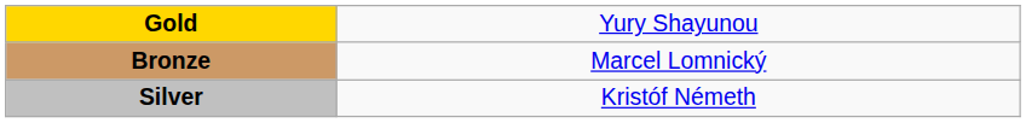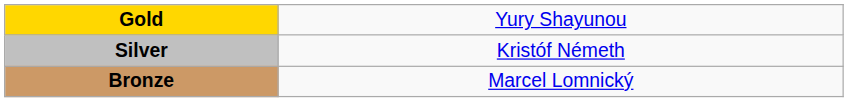 <table class="wikitable" style="text-align:center; " width="35%">
 <tr>
 <td bgcolor="gold"><strong>Gold</strong></td>
 <td><a href='#'>Yury Shayunou</a><br>  <small><em></em></small></td>
 </tr>
 <tr>
+<td bgcolor="silver"><strong>Silver</strong></td>
+<td><a href='#'>Kristóf Németh</a><br>  <small><em></em></small></td>
+</tr>
+<tr>
 <td bgcolor="CC9966"><strong>Bronze</strong></td>
 <td><a href='#'>Marcel Lomnický</a><br>  <small><em></em></small></td>
 </tr>
-<tr>
-<td bgcolor="silver"><strong>Silver</strong></td>
-<td><a href='#'>Kristóf Németh</a><br>  <small><em></em></small></td>
-</tr>
 </table>
